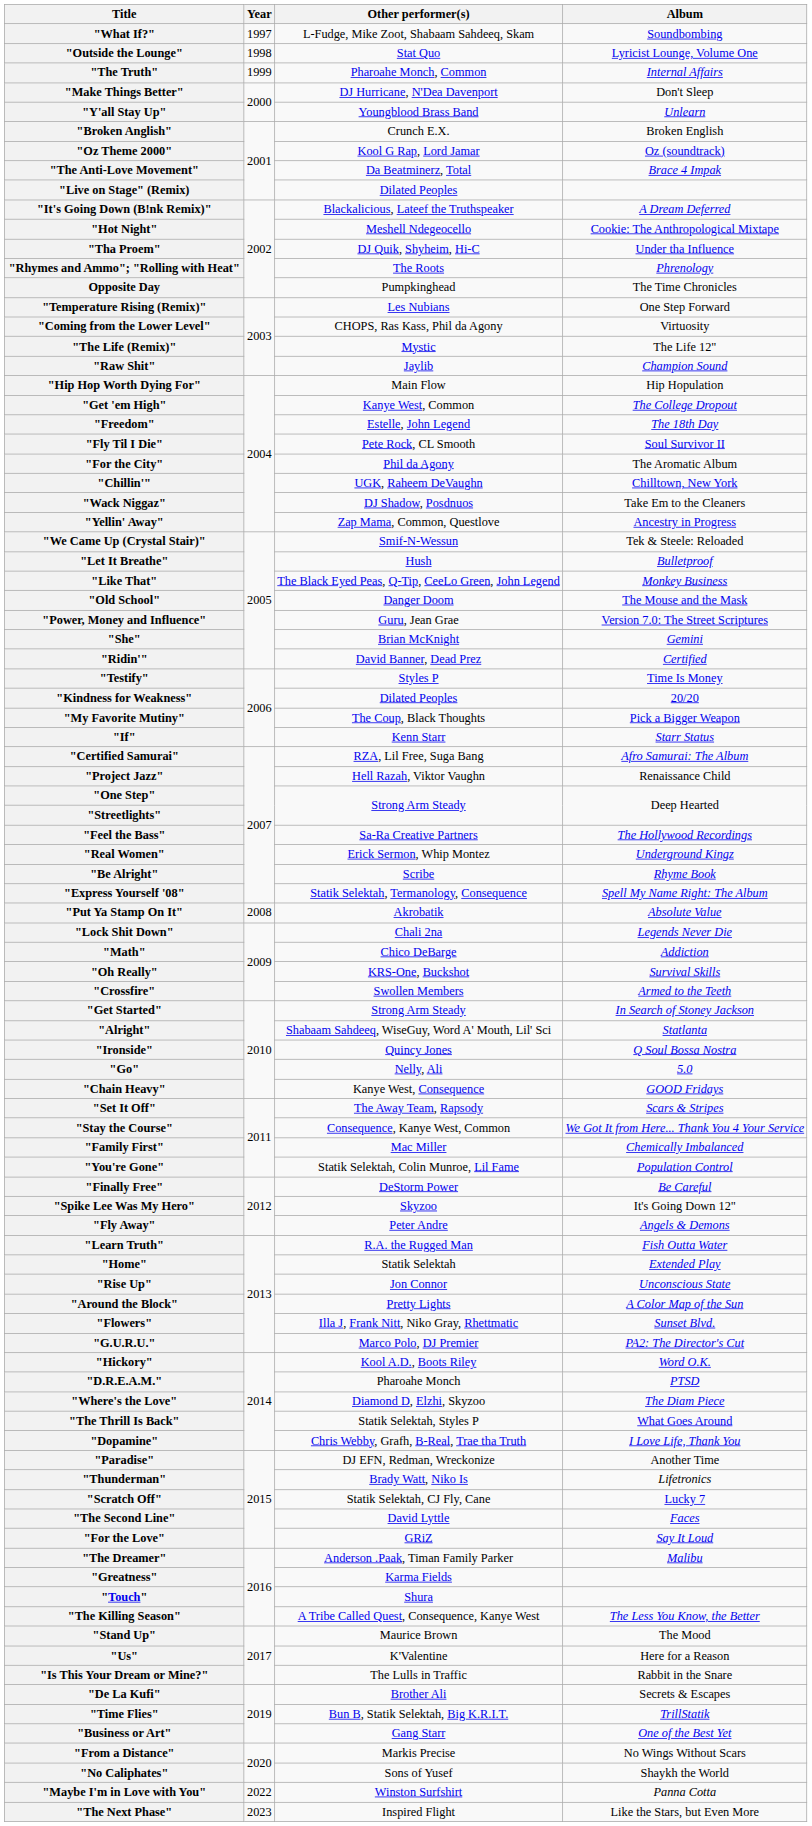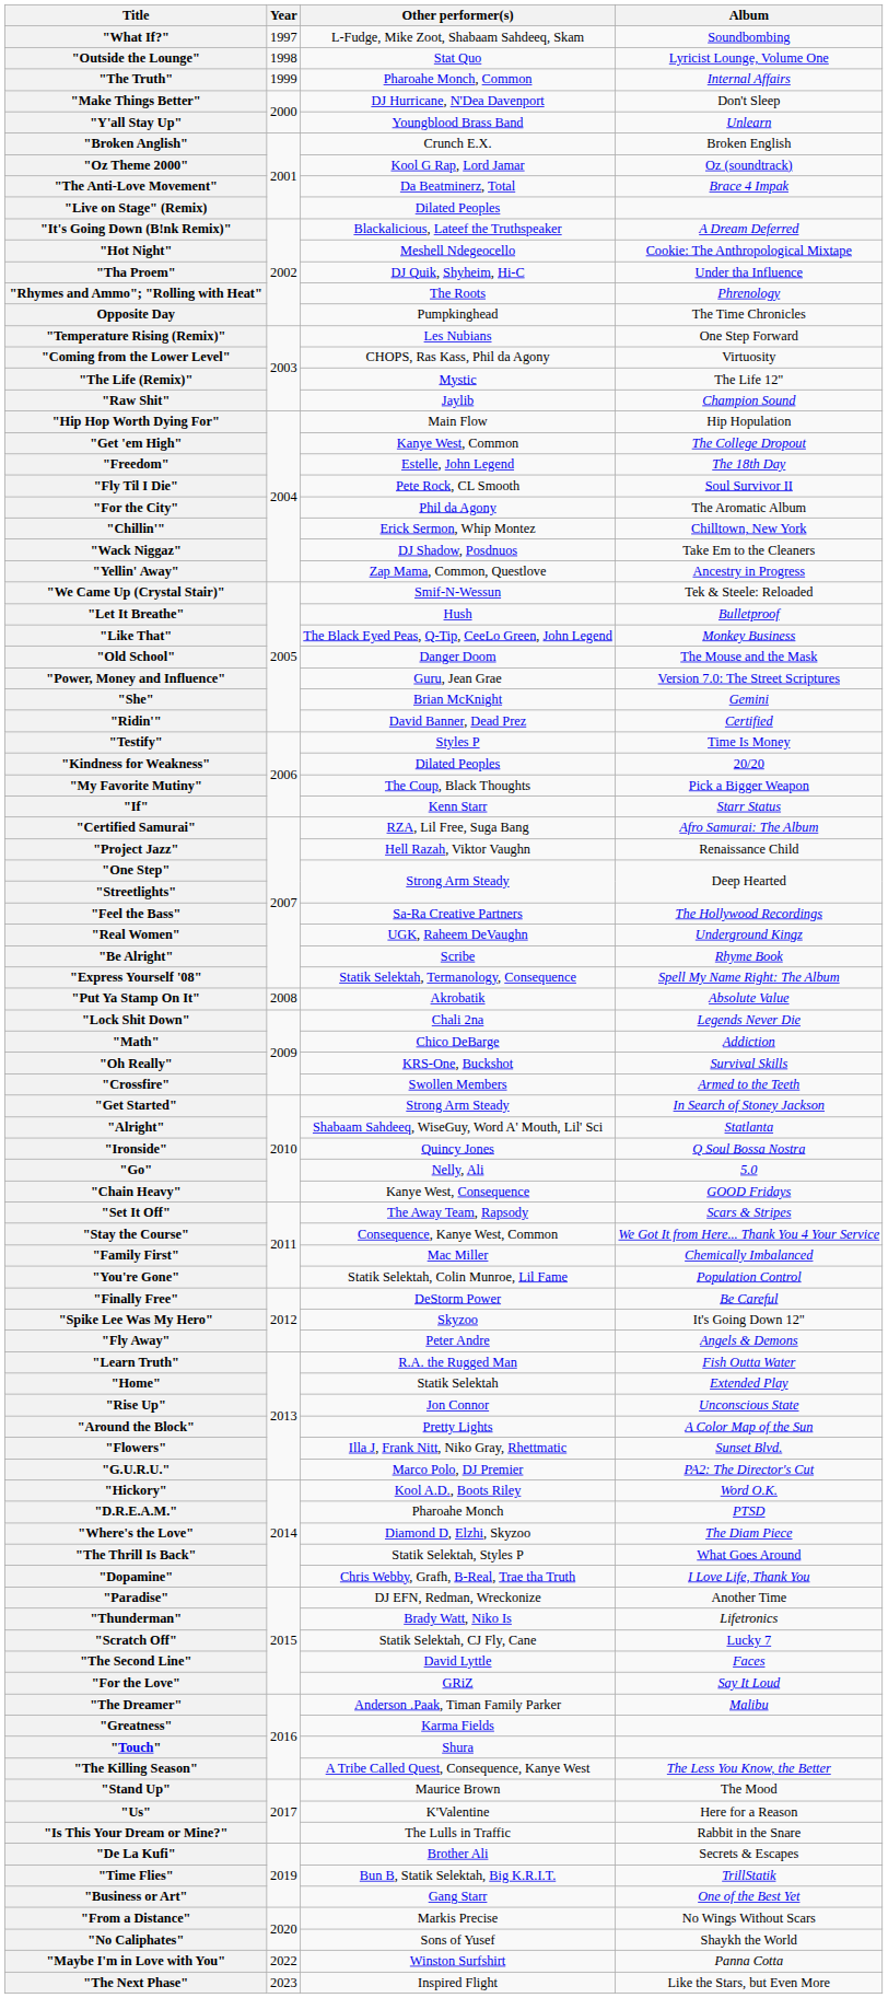 <table class="wikitable plainrowheaders" style="text-align:center;">
 <tr>
 <th style="width:19em;">Title</th>
 <th>Year</th>
 <th>Other performer(s)</th>
 <th>Album</th>
 </tr>
 <tr>
 <th>"What If?"</th>
 <td>1997</td>
 <td>L-Fudge, Mike Zoot, Shabaam Sahdeeq, Skam</td>
 <td><a href='#'>Soundbombing</a></td>
 </tr>
 <tr>
 <th>"Outside the Lounge"</th>
 <td>1998</td>
 <td><a href='#'>Stat Quo</a></td>
 <td><a href='#'>Lyricist Lounge, Volume One</a></td>
 </tr>
 <tr>
 <th scope="row">"The Truth"</th>
 <td>1999</td>
 <td><a href='#'>Pharoahe Monch</a>, <a href='#'>Common</a></td>
 <td><em><a href='#'>Internal Affairs</a></em></td>
 </tr>
 <tr>
 <th>"Make Things Better"</th>
 <td rowspan="2">2000</td>
 <td><a href='#'>DJ Hurricane</a>, <a href='#'>N'Dea Davenport</a></td>
 <td>Don't Sleep</td>
 </tr>
 <tr>
 <th scope="row">"Y'all Stay Up"</th>
 <td><a href='#'>Youngblood Brass Band</a></td>
 <td><em><a href='#'>Unlearn</a></em></td>
 </tr>
 <tr>
 <th>"Broken Anglish"</th>
 <td rowspan="4">2001</td>
 <td>Crunch E.X.</td>
 <td>Broken English</td>
 </tr>
 <tr>
 <th>"Oz Theme 2000"</th>
 <td><a href='#'>Kool G Rap</a>, <a href='#'>Lord Jamar</a></td>
 <td><a href='#'>Oz (soundtrack)</a></td>
 </tr>
 <tr>
 <th scope="row">"The Anti-Love Movement"</th>
 <td><a href='#'>Da Beatminerz</a>, <a href='#'>Total</a></td>
 <td><em><a href='#'>Brace 4 Impak</a></em></td>
 </tr>
 <tr>
 <th scope="row">"Live on Stage" (Remix)</th>
 <td><a href='#'>Dilated Peoples</a></td>
 <td></td>
 </tr>
 <tr>
 <th>"It's Going Down (B!nk Remix)"</th>
 <td rowspan="5">2002</td>
 <td><a href='#'>Blackalicious</a>, <a href='#'>Lateef the Truthspeaker</a></td>
 <td><em><a href='#'>A Dream Deferred</a></em></td>
 </tr>
 <tr>
 <th>"Hot Night"</th>
 <td><a href='#'>Meshell Ndegeocello</a></td>
 <td><a href='#'>Cookie: The Anthropological Mixtape</a></td>
 </tr>
 <tr>
 <th>"Tha Proem"</th>
 <td><a href='#'>DJ Quik</a>, <a href='#'>Shyheim</a>, <a href='#'>Hi-C</a></td>
 <td><a href='#'>Under tha Influence</a></td>
 </tr>
 <tr>
 <th scope="row">"Rhymes and Ammo"; "Rolling with Heat"</th>
 <td><a href='#'>The Roots</a></td>
 <td><em><a href='#'>Phrenology</a></em></td>
 </tr>
 <tr>
 <th>Opposite Day</th>
 <td>Pumpkinghead</td>
 <td>The Time Chronicles</td>
 </tr>
 <tr>
 <th>"Temperature Rising (Remix)"</th>
 <td rowspan="4">2003</td>
 <td><a href='#'>Les Nubians</a></td>
 <td>One Step Forward</td>
 </tr>
 <tr>
 <th>"Coming from the Lower Level"</th>
 <td>CHOPS, Ras Kass, Phil da Agony</td>
 <td>Virtuosity</td>
 </tr>
 <tr>
 <th>"The Life (Remix)"</th>
 <td><a href='#'>Mystic</a></td>
 <td>The Life 12"</td>
 </tr>
 <tr>
 <th scope="row">"Raw Shit"</th>
 <td><a href='#'>Jay</a><a href='#'>lib</a></td>
 <td><em><a href='#'>Champion Sound</a></em></td>
 </tr>
 <tr>
 <th>"Hip Hop Worth Dying For"</th>
 <td rowspan="8">2004</td>
 <td>Main Flow</td>
 <td>Hip Hopulation</td>
 </tr>
 <tr>
 <th scope="row">"Get 'em High"</th>
 <td><a href='#'>Kanye West</a>, Common</td>
 <td><em><a href='#'>The College Dropout</a></em></td>
 </tr>
 <tr>
 <th scope="row">"Freedom"</th>
 <td><a href='#'>Estelle</a>, <a href='#'>John Legend</a></td>
 <td><em><a href='#'>The 18th Day</a></em></td>
 </tr>
 <tr>
 <th>"Fly Til I Die"</th>
 <td><a href='#'>Pete Rock</a>, CL Smooth</td>
 <td><a href='#'>Soul Survivor II</a></td>
 </tr>
 <tr>
 <th>"For the City"</th>
 <td><a href='#'>Phil da Agony</a></td>
 <td>The Aromatic Album</td>
 </tr>
 <tr>
 <th>"Chillin'"</th>
-<td><a href='#'>UGK</a>, <a href='#'>Raheem DeVaughn</a></td>
+<td><a href='#'>Erick Sermon</a>, Whip Montez</td>
 <td><a href='#'>Chilltown, New York</a></td>
 </tr>
 <tr>
 <th>"Wack Niggaz"</th>
 <td><a href='#'>DJ Shadow</a>, <a href='#'>Posdnuos</a></td>
 <td>Take Em to the Cleaners</td>
 </tr>
 <tr>
 <th>"Yellin' Away"</th>
 <td><a href='#'>Zap Mama</a>, Common, Questlove</td>
 <td><a href='#'>Ancestry in Progress</a></td>
 </tr>
 <tr>
 <th>"We Came Up (Crystal Stair)"</th>
 <td rowspan="7">2005</td>
 <td><a href='#'>Smif-N-Wessun</a></td>
 <td>Tek & Steele: Reloaded</td>
 </tr>
 <tr>
 <th scope="row">"Let It Breathe"</th>
 <td><a href='#'>Hush</a></td>
 <td><em><a href='#'>Bulletproof</a></em></td>
 </tr>
 <tr>
 <th scope="row">"Like That"</th>
 <td><a href='#'>The Black Eyed Peas</a>, <a href='#'>Q-Tip</a>, <a href='#'>CeeLo Green</a>, <a href='#'>John Legend</a></td>
 <td><em><a href='#'>Monkey Business</a></em></td>
 </tr>
 <tr>
 <th>"Old School"</th>
 <td><a href='#'>Danger Doom</a></td>
 <td><a href='#'>The Mouse and the Mask</a></td>
 </tr>
 <tr>
 <th>"Power, Money and Influence"</th>
 <td><a href='#'>Guru</a>, Jean Grae</td>
 <td><a href='#'>Version 7.0: The Street Scriptures</a></td>
 </tr>
 <tr>
 <th scope="row">"She"</th>
 <td><a href='#'>Brian McKnight</a></td>
 <td><em><a href='#'>Gemini</a></em></td>
 </tr>
 <tr>
 <th scope="row">"Ridin'"</th>
 <td><a href='#'>David Banner</a>, <a href='#'>Dead Prez</a></td>
 <td><em><a href='#'>Certified</a></em></td>
 </tr>
 <tr>
 <th>"Testify"</th>
 <td rowspan="4">2006</td>
 <td><a href='#'>Styles P</a></td>
 <td><a href='#'>Time Is Money</a></td>
 </tr>
 <tr>
 <th>"Kindness for Weakness"</th>
 <td><a href='#'>Dilated Peoples</a></td>
 <td><a href='#'>20/20</a></td>
 </tr>
 <tr>
 <th>"My Favorite Mutiny"</th>
 <td><a href='#'>The Coup</a>, Black Thoughts</td>
 <td><a href='#'>Pick a Bigger Weapon</a></td>
 </tr>
 <tr>
 <th scope="row">"If"</th>
 <td><a href='#'>Kenn Starr</a></td>
 <td><em><a href='#'>Starr Status</a></em></td>
 </tr>
 <tr>
 <th scope="row">"Certified Samurai"</th>
 <td rowspan="8">2007</td>
 <td><a href='#'>RZA</a>, Lil Free, Suga Bang</td>
 <td><em><a href='#'>Afro Samurai: The Album</a></em></td>
 </tr>
 <tr>
 <th>"Project Jazz"</th>
 <td><a href='#'>Hell Razah</a>, Viktor Vaughn</td>
 <td>Renaissance Child</td>
 </tr>
 <tr>
 <th>"One Step"</th>
 <td rowspan="2"><a href='#'>Strong Arm Steady</a></td>
 <td rowspan="2">Deep Hearted</td>
 </tr>
 <tr>
 <th>"Streetlights"</th>
 </tr>
 <tr>
 <th scope="row">"Feel the Bass"</th>
 <td><a href='#'>Sa-Ra Creative Partners</a></td>
 <td><em><a href='#'>The Hollywood Recordings</a></em></td>
 </tr>
 <tr>
 <th scope="row">"Real Women"</th>
-<td><a href='#'>Erick Sermon</a>, Whip Montez</td>
+<td><a href='#'>UGK</a>, <a href='#'>Raheem DeVaughn</a></td>
 <td><em><a href='#'>Underground Kingz</a></em></td>
 </tr>
 <tr>
 <th scope="row">"Be Alright"</th>
 <td><a href='#'>Scribe</a></td>
 <td><em><a href='#'>Rhyme Book</a></em></td>
 </tr>
 <tr>
 <th scope="row">"Express Yourself '08"</th>
 <td><a href='#'>Statik Selektah</a>, <a href='#'>Termanology</a>, <a href='#'>Consequence</a></td>
 <td><em><a href='#'>Spell My Name Right: The Album</a></em></td>
 </tr>
 <tr>
 <th scope="row">"Put Ya Stamp On It"</th>
 <td>2008</td>
 <td><a href='#'>Akrobatik</a></td>
 <td><em><a href='#'>Absolute Value</a></em></td>
 </tr>
 <tr>
 <th scope="row">"Lock Shit Down"</th>
 <td rowspan="4">2009</td>
 <td><a href='#'>Chali 2na</a></td>
 <td><em><a href='#'>Legends Never Die</a></em></td>
 </tr>
 <tr>
 <th scope="row">"Math"</th>
 <td><a href='#'>Chico DeBarge</a></td>
 <td><em><a href='#'>Addiction</a></em></td>
 </tr>
 <tr>
 <th scope="row">"Oh Really"</th>
 <td><a href='#'>KRS-One</a>, <a href='#'>Buckshot</a></td>
 <td><em><a href='#'>Survival Skills</a></em></td>
 </tr>
 <tr>
 <th scope="row">"Crossfire"</th>
 <td><a href='#'>Swollen Members</a></td>
 <td><em><a href='#'>Armed to the Teeth</a></em></td>
 </tr>
 <tr>
 <th scope="row">"Get Started"</th>
 <td rowspan="5">2010</td>
 <td><a href='#'>Strong Arm Steady</a></td>
 <td><em><a href='#'>In Search of Stoney Jackson</a></em></td>
 </tr>
 <tr>
 <th scope="row">"Alright"</th>
 <td><a href='#'>Shabaam Sahdeeq</a>, WiseGuy, Word A' Mouth, Lil' Sci</td>
 <td><em><a href='#'>Statlanta</a></em></td>
 </tr>
 <tr>
 <th scope="row">"Ironside"</th>
 <td><a href='#'>Quincy Jones</a></td>
 <td><em><a href='#'>Q Soul Bossa Nostra</a></em></td>
 </tr>
 <tr>
 <th scope="row">"Go"</th>
 <td><a href='#'>Nelly</a>, <a href='#'>Ali</a></td>
 <td><em><a href='#'>5.0</a></em></td>
 </tr>
 <tr>
 <th scope="row">"Chain Heavy"</th>
 <td>Kanye West, <a href='#'>Consequence</a></td>
 <td><em><a href='#'>GOOD Fridays</a></em></td>
 </tr>
 <tr>
 <th scope="row">"Set It Off"</th>
 <td rowspan="4">2011</td>
 <td><a href='#'>The Away Team</a>, <a href='#'>Rapsody</a></td>
 <td><em><a href='#'>Scars & Stripes</a></em></td>
 </tr>
 <tr>
 <th scope="row">"Stay the Course"</th>
 <td><a href='#'>Consequence</a>, Kanye West, Common</td>
 <td><em><a href='#'>We Got It from Here... Thank You 4 Your Service</a></em></td>
 </tr>
 <tr>
 <th scope="row">"Family First"</th>
 <td><a href='#'>Mac Miller</a></td>
 <td><em><a href='#'>Chemically Imbalanced</a></em></td>
 </tr>
 <tr>
 <th scope="row">"You're Gone"</th>
 <td>Statik Selektah, Colin Munroe, <a href='#'>Lil Fame</a></td>
 <td><em><a href='#'>Population Control</a></em></td>
 </tr>
 <tr>
 <th scope="row">"Finally Free"</th>
 <td rowspan="3">2012</td>
 <td><a href='#'>DeStorm Power</a></td>
 <td><em><a href='#'>Be Careful</a></em></td>
 </tr>
 <tr>
 <th scope="row">"Spike Lee Was My Hero"</th>
 <td><a href='#'>Skyzoo</a></td>
 <td>It's Going Down 12"</td>
 </tr>
 <tr>
 <th scope="row">"Fly Away"</th>
 <td><a href='#'>Peter Andre</a></td>
 <td><em><a href='#'>Angels & Demons</a></em></td>
 </tr>
 <tr>
 <th scope="row">"Learn Truth"</th>
 <td rowspan="6">2013</td>
 <td><a href='#'>R.A. the Rugged Man</a></td>
 <td><em><a href='#'>Fish Outta Water</a></em></td>
 </tr>
 <tr>
 <th scope="row">"Home"</th>
 <td>Statik Selektah</td>
 <td><em><a href='#'>Extended Play</a></em></td>
 </tr>
 <tr>
 <th scope="row">"Rise Up"</th>
 <td><a href='#'>Jon Connor</a></td>
 <td><em><a href='#'>Unconscious State</a></em></td>
 </tr>
 <tr>
 <th scope="row">"Around the Block"</th>
 <td><a href='#'>Pretty Lights</a></td>
 <td><em><a href='#'>A Color Map of the Sun</a></em></td>
 </tr>
 <tr>
 <th scope="row">"Flowers"</th>
 <td><a href='#'>Illa J</a>, <a href='#'>Frank Nitt</a>, Niko Gray, <a href='#'>Rhettmatic</a></td>
 <td><em><a href='#'>Sunset Blvd.</a></em></td>
 </tr>
 <tr>
 <th scope="row">"G.U.R.U."</th>
 <td><a href='#'>Marco Polo</a>, <a href='#'>DJ Premier</a></td>
 <td><em><a href='#'>PA2: The Director's Cut</a></em></td>
 </tr>
 <tr>
 <th scope="row">"Hickory"</th>
 <td rowspan="5">2014</td>
 <td><a href='#'>Kool A.D.</a>, <a href='#'>Boots Riley</a></td>
 <td><em><a href='#'>Word O.K.</a></em></td>
 </tr>
 <tr>
 <th scope="row">"D.R.E.A.M."</th>
 <td>Pharoahe Monch</td>
 <td><em><a href='#'>PTSD</a></em></td>
 </tr>
 <tr>
 <th scope="row">"Where's the Love"</th>
 <td><a href='#'>Diamond D</a>, <a href='#'>Elzhi</a>, Skyzoo</td>
 <td><em><a href='#'>The Diam Piece</a></em></td>
 </tr>
 <tr>
 <th>"The Thrill Is Back"</th>
 <td>Statik Selektah, Styles P</td>
 <td><a href='#'>What Goes Around</a></td>
 </tr>
 <tr>
 <th scope="row">"Dopamine"</th>
 <td><a href='#'>Chris Webby</a>, Grafh, <a href='#'>B-Real</a>, <a href='#'>Trae tha Truth</a></td>
 <td><em><a href='#'>I Love Life, Thank You</a></em></td>
 </tr>
 <tr>
 <th>"Paradise"</th>
 <td rowspan="5">2015</td>
 <td>DJ EFN, Redman, Wreckonize</td>
 <td>Another Time</td>
 </tr>
 <tr>
 <th scope="row">"Thunderman"</th>
 <td><a href='#'>Brady Watt</a>, <a href='#'>Niko Is</a></td>
 <td><em>Lifetronics</em></td>
 </tr>
 <tr>
 <th>"Scratch Off"</th>
 <td>Statik Selektah, CJ Fly, Cane</td>
 <td><a href='#'>Lucky 7</a></td>
 </tr>
 <tr>
 <th scope="row">"The Second Line"</th>
 <td><a href='#'>David Lyttle</a></td>
 <td><em><a href='#'>Faces</a></em></td>
 </tr>
 <tr>
 <th scope="row">"For the Love"</th>
 <td><a href='#'>GRiZ</a></td>
 <td><em><a href='#'>Say It Loud</a></em></td>
 </tr>
 <tr>
 <th scope="row">"The Dreamer"</th>
 <td rowspan="4">2016</td>
 <td><a href='#'>Anderson .Paak</a>, Timan Family Parker</td>
 <td><em><a href='#'>Malibu</a></em></td>
 </tr>
 <tr>
 <th scope="row">"Greatness"</th>
 <td><a href='#'>Karma Fields</a></td>
 <td><em></em></td>
 </tr>
 <tr>
 <th scope="row">"<a href='#'>Touch</a>"</th>
 <td><a href='#'>Shura</a></td>
 <td></td>
 </tr>
 <tr>
 <th scope="row">"The Killing Season"</th>
 <td><a href='#'>A Tribe Called Quest</a>, Consequence, Kanye West</td>
 <td><em><a href='#'>The Less You Know, the Better</a></em></td>
 </tr>
 <tr>
 <th>"Stand Up"</th>
 <td rowspan="3">2017</td>
 <td>Maurice Brown</td>
 <td>The Mood</td>
 </tr>
 <tr>
 <th>"Us"</th>
 <td>K'Valentine</td>
 <td>Here for a Reason</td>
 </tr>
 <tr>
 <th>"Is This Your Dream or Mine?"</th>
 <td>The Lulls in Traffic</td>
 <td>Rabbit in the Snare</td>
 </tr>
 <tr>
 <th>"De La Kufi"</th>
 <td rowspan="3">2019</td>
 <td><a href='#'>Brother Ali</a></td>
 <td>Secrets & Escapes</td>
 </tr>
 <tr>
 <th scope="row">"Time Flies"</th>
 <td><a href='#'>Bun B</a>, Statik Selektah, <a href='#'>Big K.R.I.T.</a></td>
 <td><em><a href='#'>TrillStatik</a></em></td>
 </tr>
 <tr>
 <th scope="row">"Business or Art"</th>
 <td><a href='#'>Gang Starr</a></td>
 <td><em><a href='#'>One of the Best Yet</a></em></td>
 </tr>
 <tr>
 <th>"From a Distance"</th>
 <td rowspan="2">2020</td>
 <td>Markis Precise</td>
 <td>No Wings Without Scars</td>
 </tr>
 <tr>
 <th>"No Caliphates"</th>
 <td>Sons of Yusef</td>
 <td>Shaykh the World</td>
 </tr>
 <tr>
 <th scope="row">"Maybe I'm in Love with You"</th>
 <td>2022</td>
 <td><a href='#'>Winston Surfshirt</a></td>
 <td><em>Panna Cotta</em></td>
 </tr>
 <tr>
 <th>"The Next Phase"</th>
 <td>2023</td>
 <td>Inspired Flight</td>
 <td>Like the Stars, but Even More</td>
 </tr>
 </table>
